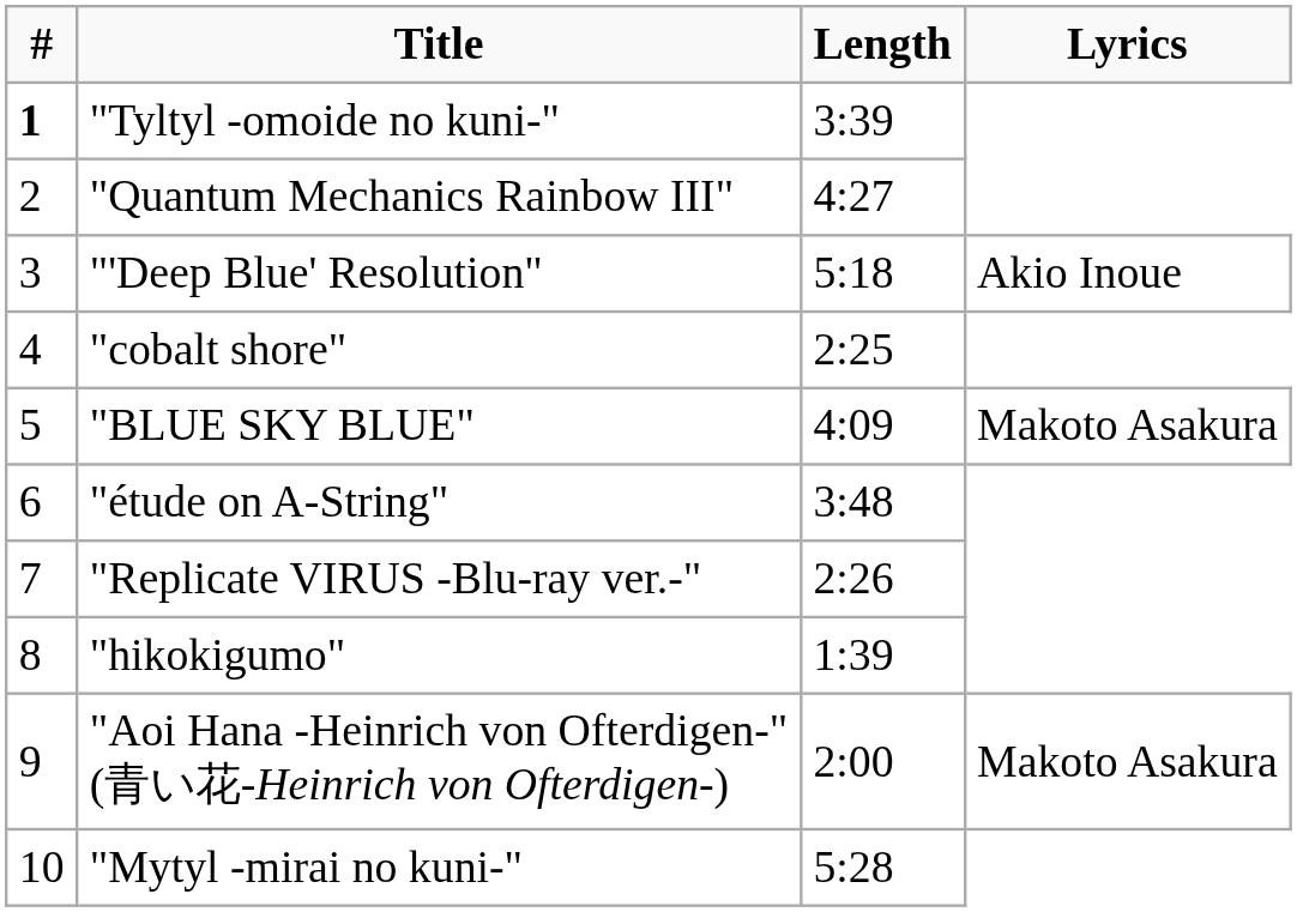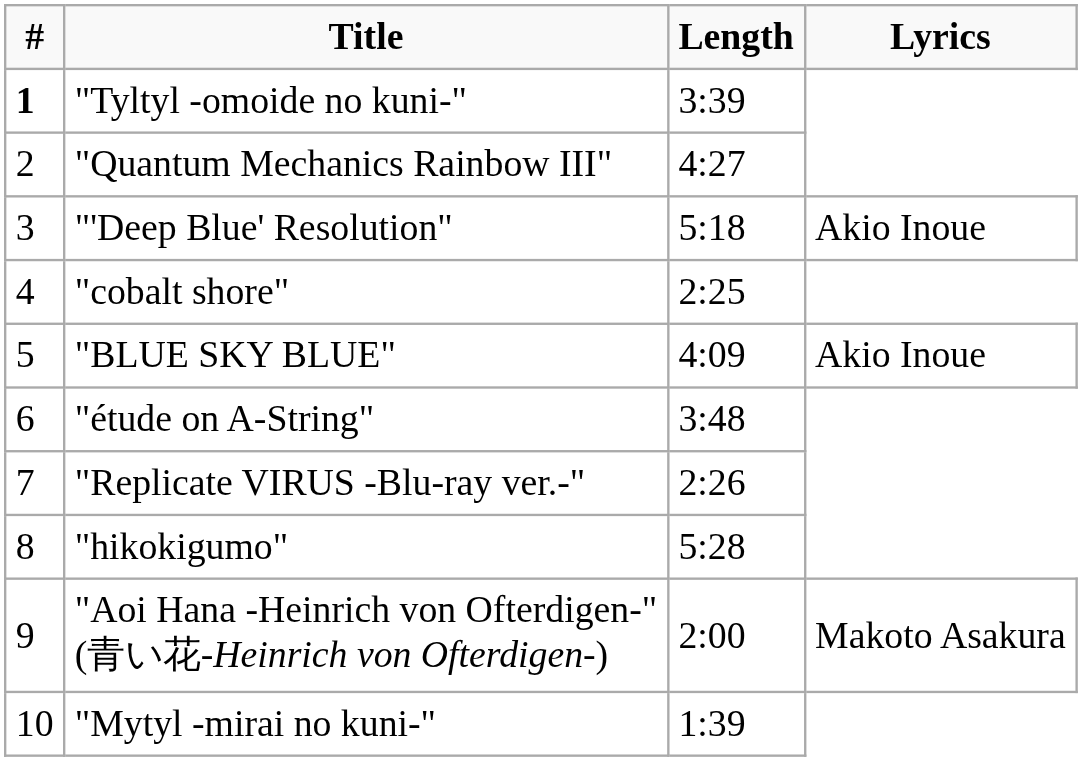 <table border="1" cellpadding="4" style="border:#AAAAAA; border-collapse:collapse;">
 <tr bgcolor="#F9F9F9">
 <th>#</th>
 <th>Title</th>
 <th>Length</th>
 <th>Lyrics</th>
 </tr>
 <tr>
 <td><strong>1</strong></td>
 <td>"Tyltyl -omoide no kuni-"</td>
 <td>3:39</td>
 </tr>
 <tr>
 <td>2</td>
 <td>"Quantum Mechanics Rainbow III"</td>
 <td>4:27</td>
 </tr>
 <tr>
 <td>3</td>
 <td>"'Deep Blue' Resolution"</td>
 <td>5:18</td>
 <td>Akio Inoue</td>
 </tr>
 <tr>
 <td>4</td>
 <td>"cobalt shore"</td>
 <td>2:25</td>
 </tr>
 <tr>
 <td>5</td>
 <td>"BLUE SKY BLUE"</td>
 <td>4:09</td>
-<td>Makoto Asakura</td>
+<td>Akio Inoue</td>
 </tr>
 <tr>
 <td>6</td>
 <td>"étude on A-String"</td>
 <td>3:48</td>
 </tr>
 <tr>
 <td>7</td>
 <td>"Replicate VIRUS -Blu-ray ver.-"</td>
 <td>2:26</td>
 </tr>
 <tr>
 <td>8</td>
 <td>"hikokigumo"</td>
-<td>1:39</td>
+<td>5:28</td>
 </tr>
 <tr>
 <td>9</td>
 <td>"Aoi Hana -Heinrich von Ofterdigen-"<br>(青い花<em>-Heinrich von Ofterdigen-</em>)</td>
 <td>2:00</td>
 <td>Makoto Asakura</td>
 </tr>
 <tr>
 <td>10</td>
 <td>"Mytyl -mirai no kuni-"</td>
-<td>5:28</td>
+<td>1:39</td>
 </tr>
 </table>
